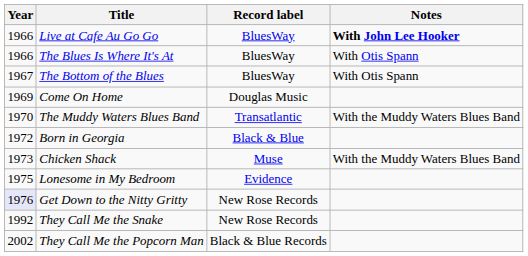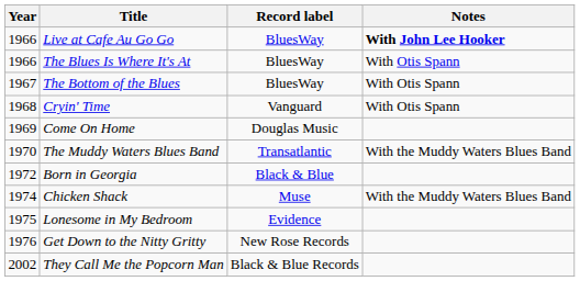 <table class="wikitable sortable">
 <tr>
 <th>Year</th>
 <th>Title</th>
 <th>Record label</th>
 <th>Notes</th>
 </tr>
 <tr>
 <td>1966</td>
 <td><em><a href='#'>Live at Cafe Au Go Go</a></em></td>
 <td style="text-align:center;"><a href='#'>BluesWay</a></td>
 <td><strong>With <a href='#'>John Lee Hooker</a></strong></td>
 </tr>
 <tr>
 <td>1966</td>
 <td><em><a href='#'>The Blues Is Where It's At</a></em></td>
 <td style="text-align:center;">BluesWay</td>
 <td>With <a href='#'>Otis Spann</a></td>
 </tr>
 <tr>
 <td>1967</td>
 <td><em><a href='#'>The Bottom of the Blues</a></em></td>
 <td style="text-align:center;">BluesWay</td>
 <td>With Otis Spann</td>
 </tr>
 <tr>
+<td>1968</td>
+<td><em><a href='#'>Cryin' Time</a></em></td>
+<td style="text-align:center;">Vanguard</td>
+<td>With Otis Spann</td>
+</tr>
+<tr>
 <td>1969</td>
 <td><em>Come On Home</em></td>
 <td style="text-align:center;">Douglas Music</td>
 <td></td>
 </tr>
 <tr>
 <td>1970</td>
 <td><em>The Muddy Waters Blues Band</em></td>
 <td style="text-align:center;"><a href='#'>Transatlantic</a></td>
 <td>With the Muddy Waters Blues Band</td>
 </tr>
 <tr>
 <td>1972</td>
 <td><em>Born in Georgia</em></td>
 <td style="text-align:center;"><a href='#'>Black & Blue</a></td>
 <td></td>
 </tr>
 <tr>
-<td>1973</td>
+<td>1974</td>
 <td><em>Chicken Shack</em></td>
 <td style="text-align:center;"><a href='#'>Muse</a></td>
 <td>With the Muddy Waters Blues Band</td>
 </tr>
 <tr>
 <td>1975</td>
 <td><em>Lonesome in My Bedroom</em></td>
 <td style="text-align:center;"><a href='#'>Evidence</a></td>
 <td></td>
 </tr>
 <tr>
-<td style="background: lavender;">1976</td>
+<td>1976</td>
 <td><em>Get Down to the Nitty Gritty</em></td>
-<td style="text-align:center;">New Rose Records</td>
-<td></td>
-</tr>
-<tr>
-<td>1992</td>
-<td><em>They Call Me the Snake</em></td>
 <td style="text-align:center;">New Rose Records</td>
 <td></td>
 </tr>
 <tr>
 <td>2002</td>
 <td><em>They Call Me the Popcorn Man</em></td>
 <td style="text-align:center;">Black & Blue Records</td>
 <td></td>
 </tr>
 </table>
